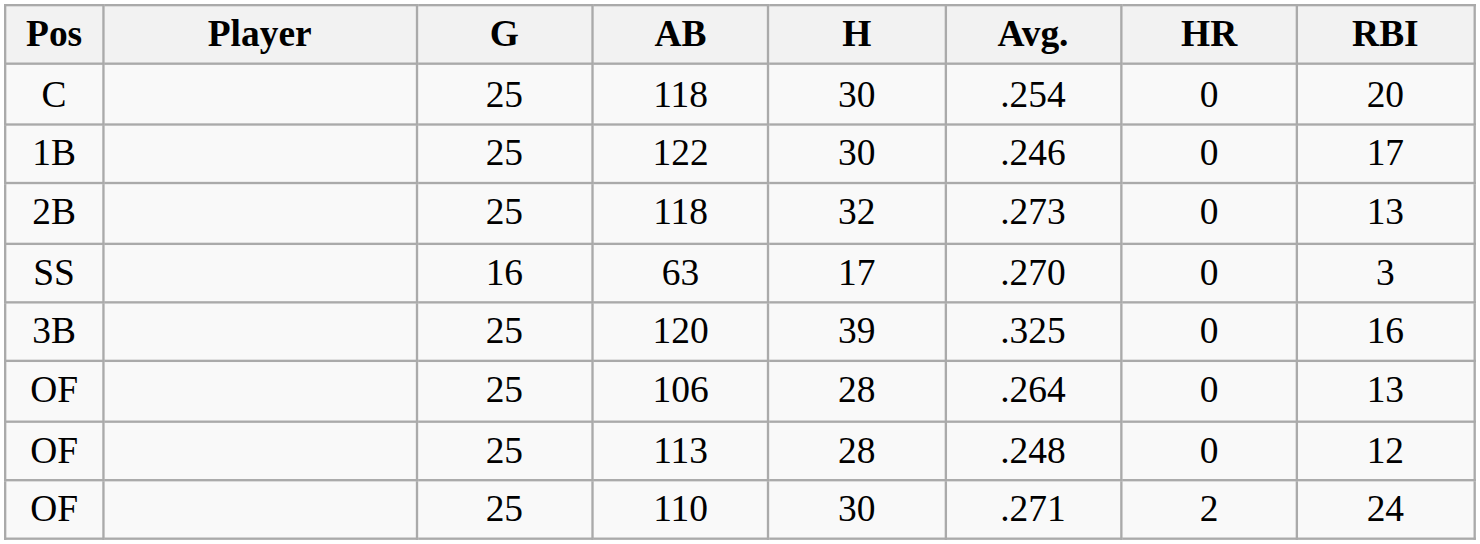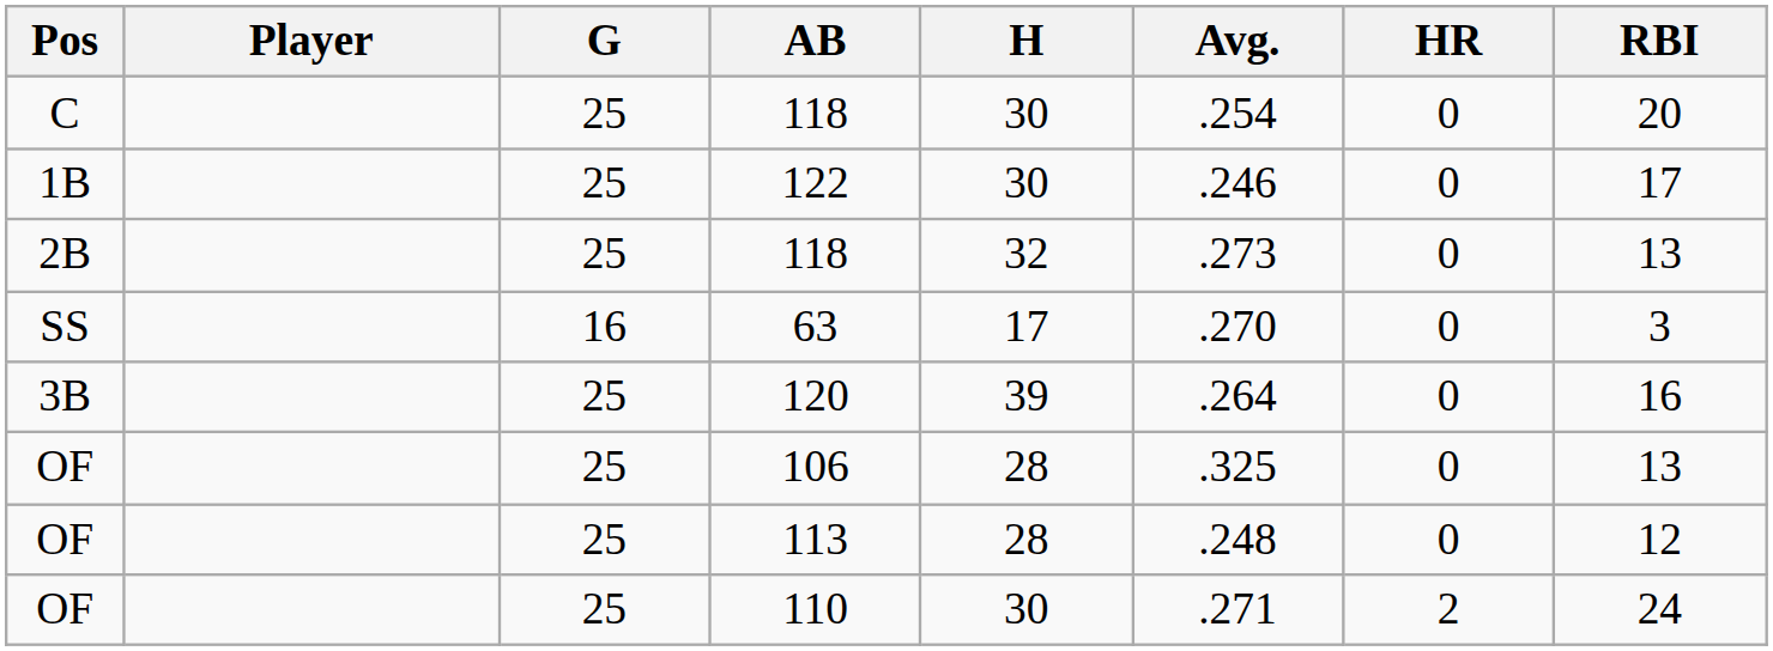 <table class="wikitable sortable">
 <tr>
 <th bgcolor="#DDDDFF" width="5%">Pos</th>
 <th bgcolor="#DDDDFF" width="16%">Player</th>
 <th bgcolor="#DDDDFF" width="9%">G</th>
 <th bgcolor="#DDDDFF" width="9%">AB</th>
 <th bgcolor="#DDDDFF" width="9%">H</th>
 <th bgcolor="#DDDDFF" width="9%">Avg.</th>
 <th bgcolor="#DDDDFF" width="9%">HR</th>
 <th bgcolor="#DDDDFF" width="9%">RBI</th>
 </tr>
 <tr align="center">
 <td>C</td>
 <td></td>
 <td>25</td>
 <td>118</td>
 <td>30</td>
 <td>.254</td>
 <td>0</td>
 <td>20</td>
 </tr>
 <tr align="center">
 <td>1B</td>
 <td></td>
 <td>25</td>
 <td>122</td>
 <td>30</td>
 <td>.246</td>
 <td>0</td>
 <td>17</td>
 </tr>
 <tr align="center">
 <td>2B</td>
 <td></td>
 <td>25</td>
 <td>118</td>
 <td>32</td>
 <td>.273</td>
 <td>0</td>
 <td>13</td>
 </tr>
 <tr align="center">
 <td>SS</td>
 <td></td>
 <td>16</td>
 <td>63</td>
 <td>17</td>
 <td>.270</td>
 <td>0</td>
 <td>3</td>
 </tr>
 <tr align="center">
 <td>3B</td>
 <td></td>
 <td>25</td>
 <td>120</td>
 <td>39</td>
-<td>.325</td>
+<td>.264</td>
 <td>0</td>
 <td>16</td>
 </tr>
 <tr align="center">
 <td>OF</td>
 <td></td>
 <td>25</td>
 <td>106</td>
 <td>28</td>
-<td>.264</td>
+<td>.325</td>
 <td>0</td>
 <td>13</td>
 </tr>
 <tr align="center">
 <td>OF</td>
 <td></td>
 <td>25</td>
 <td>113</td>
 <td>28</td>
 <td>.248</td>
 <td>0</td>
 <td>12</td>
 </tr>
 <tr align="center">
 <td>OF</td>
 <td></td>
 <td>25</td>
 <td>110</td>
 <td>30</td>
 <td>.271</td>
 <td>2</td>
 <td>24</td>
 </tr>
 </table>
